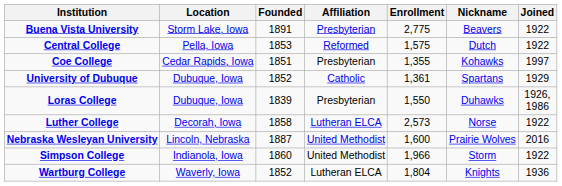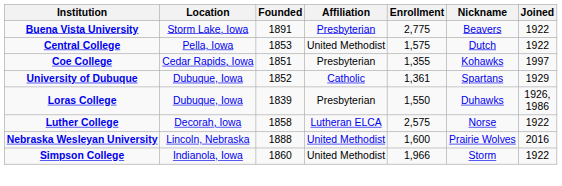 <table class="wikitable sortable" style="text-align:center;">
 <tr>
 <th>Institution</th>
 <th>Location</th>
 <th>Founded</th>
 <th>Affiliation</th>
 <th>Enrollment</th>
 <th>Nickname</th>
 <th>Joined</th>
 </tr>
 <tr>
 <td><strong><a href='#'>Buena Vista University</a></strong></td>
 <td><a href='#'>Storm Lake, Iowa</a></td>
 <td>1891</td>
 <td><a href='#'>Presbyterian</a></td>
 <td>2,775</td>
 <td><a href='#'>Beavers</a></td>
 <td>1922</td>
 </tr>
 <tr>
 <td><strong><a href='#'>Central College</a></strong></td>
 <td><a href='#'>Pella, Iowa</a></td>
 <td>1853</td>
-<td><a href='#'>Reformed</a></td>
+<td>United Methodist</td>
 <td>1,575</td>
 <td><a href='#'>Dutch</a></td>
 <td>1922</td>
 </tr>
 <tr>
 <td><strong><a href='#'>Coe College</a></strong></td>
 <td><a href='#'>Cedar Rapids, Iowa</a></td>
 <td>1851</td>
 <td>Presbyterian</td>
 <td>1,355</td>
 <td><a href='#'>Kohawks</a></td>
 <td>1997</td>
 </tr>
 <tr>
 <td><strong><a href='#'>University of Dubuque</a></strong></td>
 <td><a href='#'>Dubuque, Iowa</a></td>
 <td>1852</td>
 <td><a href='#'>Catholic</a><br></td>
 <td>1,361</td>
 <td><a href='#'>Spartans</a></td>
 <td>1929</td>
 </tr>
 <tr>
 <td><strong><a href='#'>Loras College</a></strong></td>
 <td><a href='#'>Dubuque, Iowa</a></td>
 <td>1839</td>
 <td>Presbyterian</td>
 <td>1,550</td>
 <td><a href='#'>Duhawks</a></td>
 <td>1926,<br>1986</td>
 </tr>
 <tr>
 <td><strong><a href='#'>Luther College</a></strong></td>
 <td><a href='#'>Decorah, Iowa</a></td>
 <td>1858</td>
 <td><a href='#'>Lutheran ELCA</a></td>
-<td>2,573</td>
+<td>2,575</td>
 <td><a href='#'>Norse</a></td>
 <td>1922</td>
 </tr>
 <tr>
 <td><strong><a href='#'>Nebraska Wesleyan University</a></strong></td>
 <td><a href='#'>Lincoln, Nebraska</a></td>
-<td>1887</td>
+<td>1888</td>
 <td><a href='#'>United Methodist</a></td>
 <td>1,600</td>
 <td><a href='#'>Prairie Wolves</a></td>
 <td>2016</td>
 </tr>
 <tr>
 <td><strong><a href='#'>Simpson College</a></strong></td>
 <td><a href='#'>Indianola, Iowa</a></td>
 <td>1860</td>
 <td>United Methodist</td>
 <td>1,966</td>
 <td><a href='#'>Storm</a></td>
 <td>1922</td>
 </tr>
-<tr>
-<td><strong><a href='#'>Wartburg College</a></strong></td>
-<td><a href='#'>Waverly, Iowa</a></td>
-<td>1852</td>
-<td>Lutheran ELCA</td>
-<td>1,804</td>
-<td><a href='#'>Knights</a></td>
-<td>1936</td>
-</tr>
 </table>
